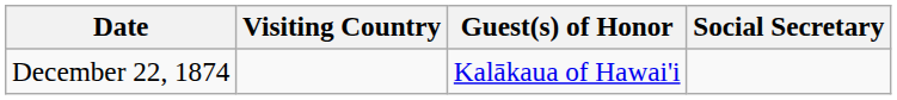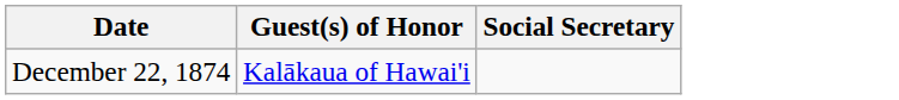 <table class="wikitable">
 <tr>
 <th>Date</th>
-<th>Visiting Country</th>
 <th>Guest(s) of Honor</th>
 <th>Social Secretary</th>
 </tr>
 <tr>
 <td>December 22, 1874</td>
-<td></td>
 <td><a href='#'>Kalākaua of Hawai'i</a></td>
 <td></td>
 </tr>
 </table>
